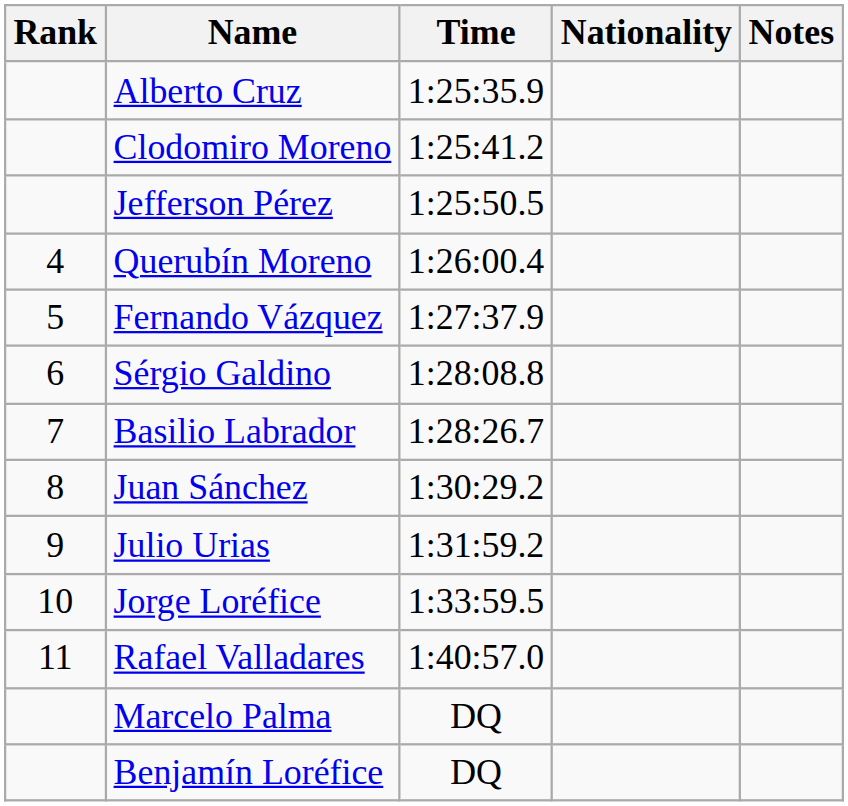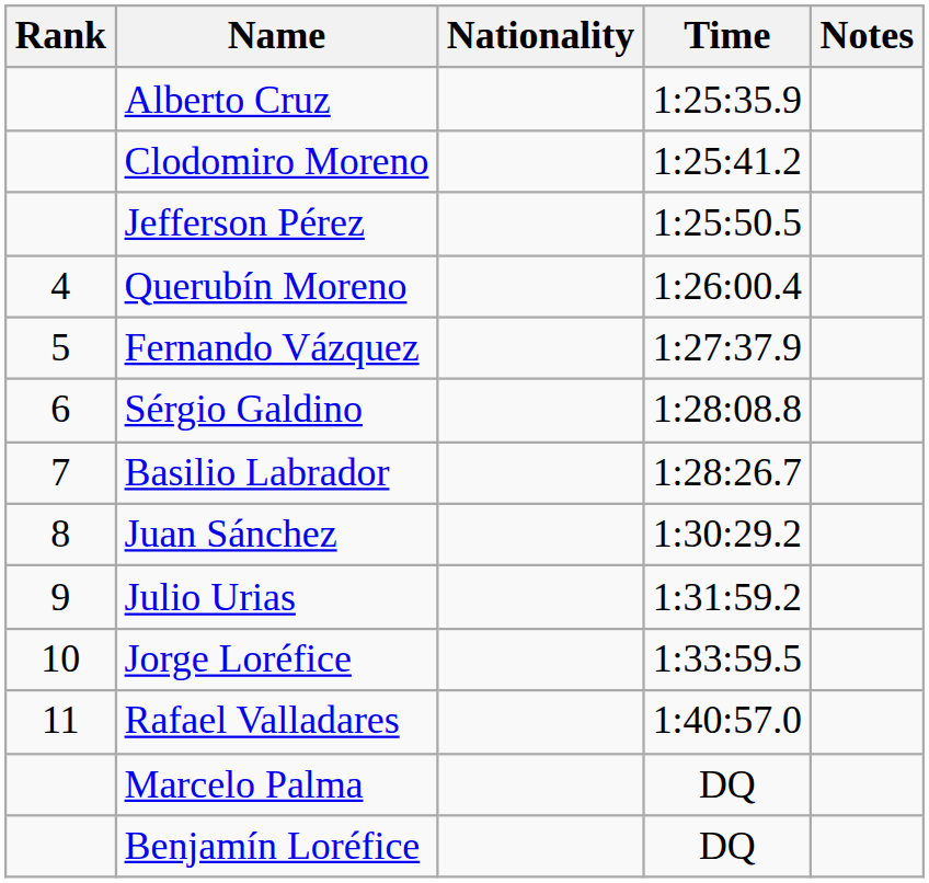 <table class="wikitable sortable" style="text-align:center">
 <tr>
 <th>Rank</th>
 <th>Name</th>
+<th>Nationality</th>
 <th>Time</th>
-<th>Nationality</th>
 <th>Notes</th>
 </tr>
 <tr>
 <td align=center></td>
 <td align=left><a href='#'>Alberto Cruz</a></td>
+<td align=left></td>
 <td>1:25:35.9</td>
-<td align=left></td>
 <td></td>
 </tr>
 <tr>
 <td align=center></td>
 <td align=left><a href='#'>Clodomiro Moreno</a></td>
+<td align=left></td>
 <td>1:25:41.2</td>
-<td align=left></td>
 <td></td>
 </tr>
 <tr>
 <td align=center></td>
 <td align=left><a href='#'>Jefferson Pérez</a></td>
+<td align=left></td>
 <td>1:25:50.5</td>
-<td align=left></td>
 <td></td>
 </tr>
 <tr>
 <td align=center>4</td>
 <td align=left><a href='#'>Querubín Moreno</a></td>
+<td align=left></td>
 <td>1:26:00.4</td>
-<td align=left></td>
 <td></td>
 </tr>
 <tr>
 <td align=center>5</td>
 <td align=left><a href='#'>Fernando Vázquez</a></td>
+<td align=left></td>
 <td>1:27:37.9</td>
-<td align=left></td>
 <td></td>
 </tr>
 <tr>
 <td align=center>6</td>
 <td align=left><a href='#'>Sérgio Galdino</a></td>
+<td align=left></td>
 <td>1:28:08.8</td>
-<td align=left></td>
 <td></td>
 </tr>
 <tr>
 <td align=center>7</td>
 <td align=left><a href='#'>Basilio Labrador</a></td>
+<td align=left></td>
 <td>1:28:26.7</td>
-<td align=left></td>
 <td></td>
 </tr>
 <tr>
 <td align=center>8</td>
 <td align=left><a href='#'>Juan Sánchez</a></td>
+<td align=left></td>
 <td>1:30:29.2</td>
-<td align=left></td>
 <td></td>
 </tr>
 <tr>
 <td align=center>9</td>
 <td align=left><a href='#'>Julio Urias</a></td>
+<td align=left></td>
 <td>1:31:59.2</td>
-<td align=left></td>
 <td></td>
 </tr>
 <tr>
 <td align=center>10</td>
 <td align=left><a href='#'>Jorge Loréfice</a></td>
+<td align=left></td>
 <td>1:33:59.5</td>
-<td align=left></td>
 <td></td>
 </tr>
 <tr>
 <td align=center>11</td>
 <td align=left><a href='#'>Rafael Valladares</a></td>
+<td align=left></td>
 <td>1:40:57.0</td>
-<td align=left></td>
 <td></td>
 </tr>
 <tr>
 <td align=center></td>
 <td align=left><a href='#'>Marcelo Palma</a></td>
+<td align=left></td>
 <td>DQ</td>
-<td align=left></td>
 <td></td>
 </tr>
 <tr>
 <td align=center></td>
 <td align=left><a href='#'>Benjamín Loréfice</a></td>
+<td align=left></td>
 <td>DQ</td>
-<td align=left></td>
 <td></td>
 </tr>
 </table>
